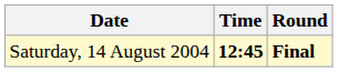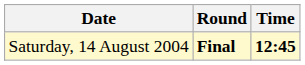 <table class="wikitable">
 <tr>
 <th>Date</th>
+<th>Round</th>
 <th>Time</th>
-<th>Round</th>
 </tr>
 <tr style=background:lemonchiffon>
 <td>Saturday, 14 August 2004</td>
+<td><strong>Final</strong></td>
 <td><strong>12:45</strong></td>
-<td><strong>Final</strong></td>
 </tr>
 </table>
